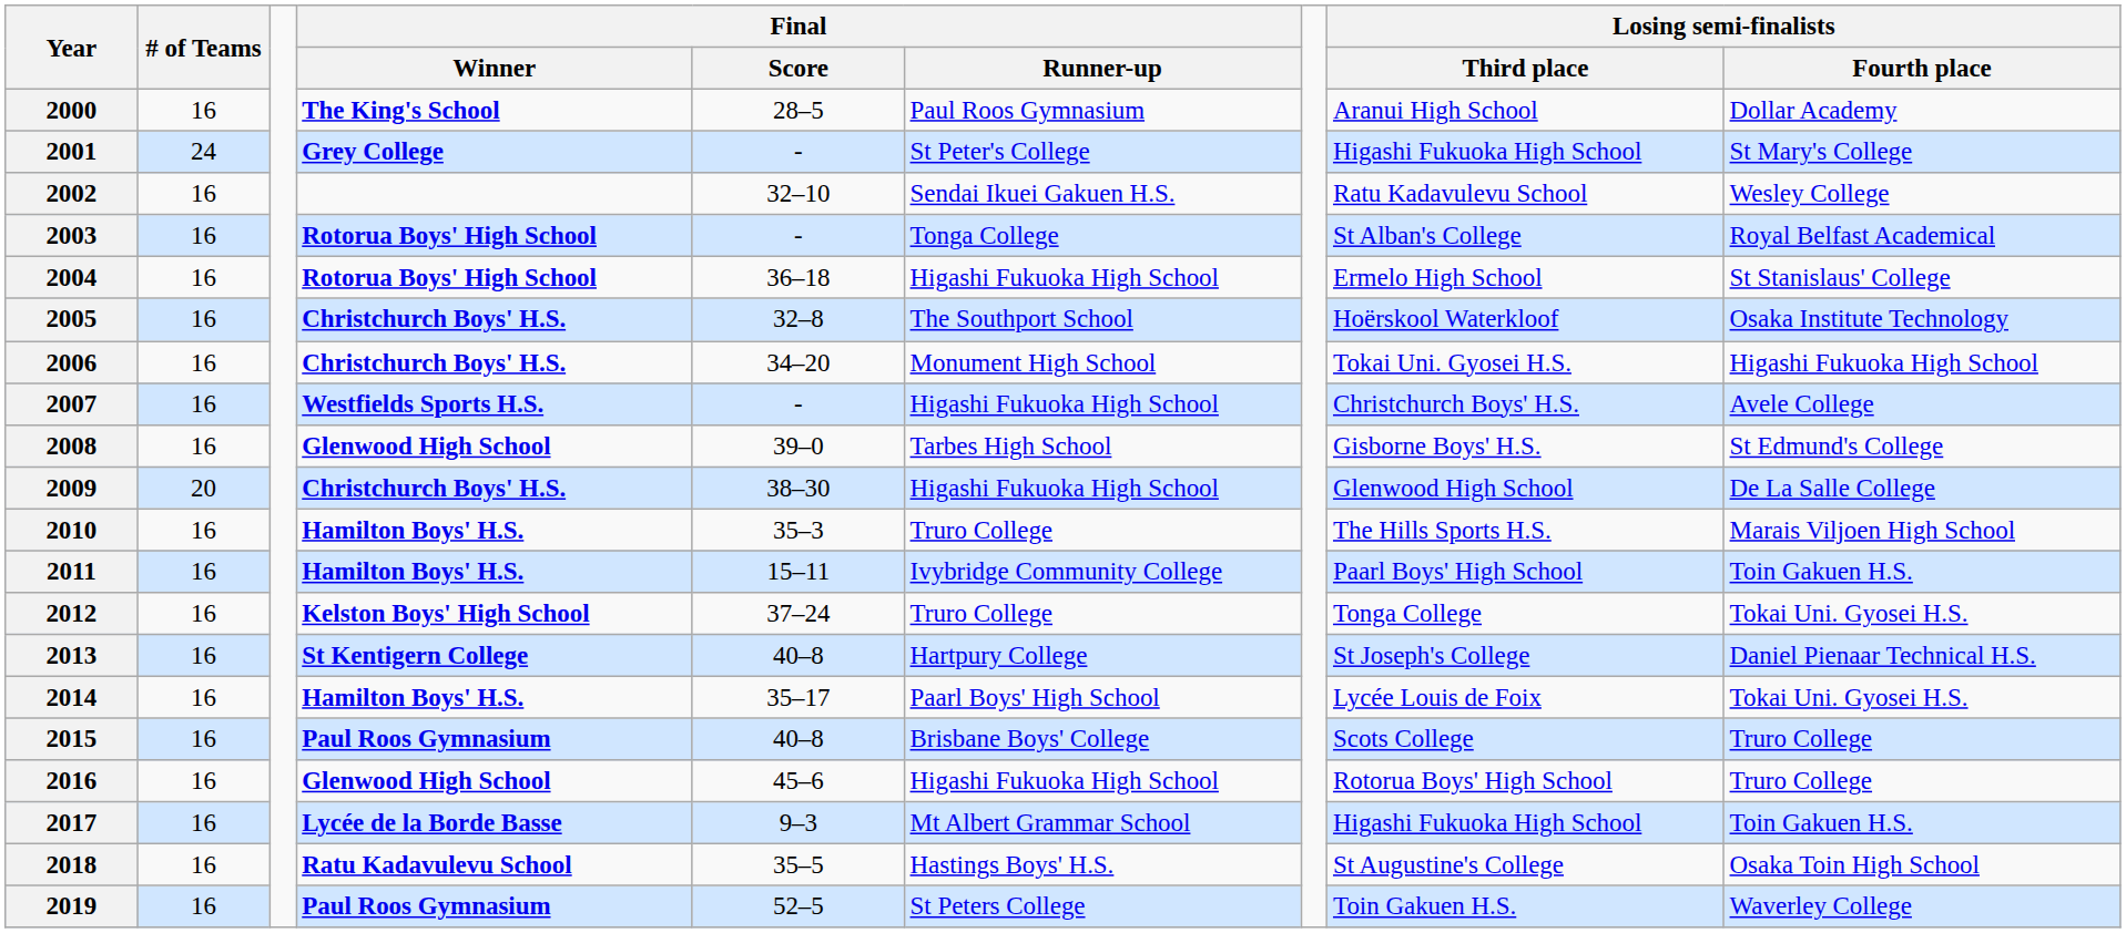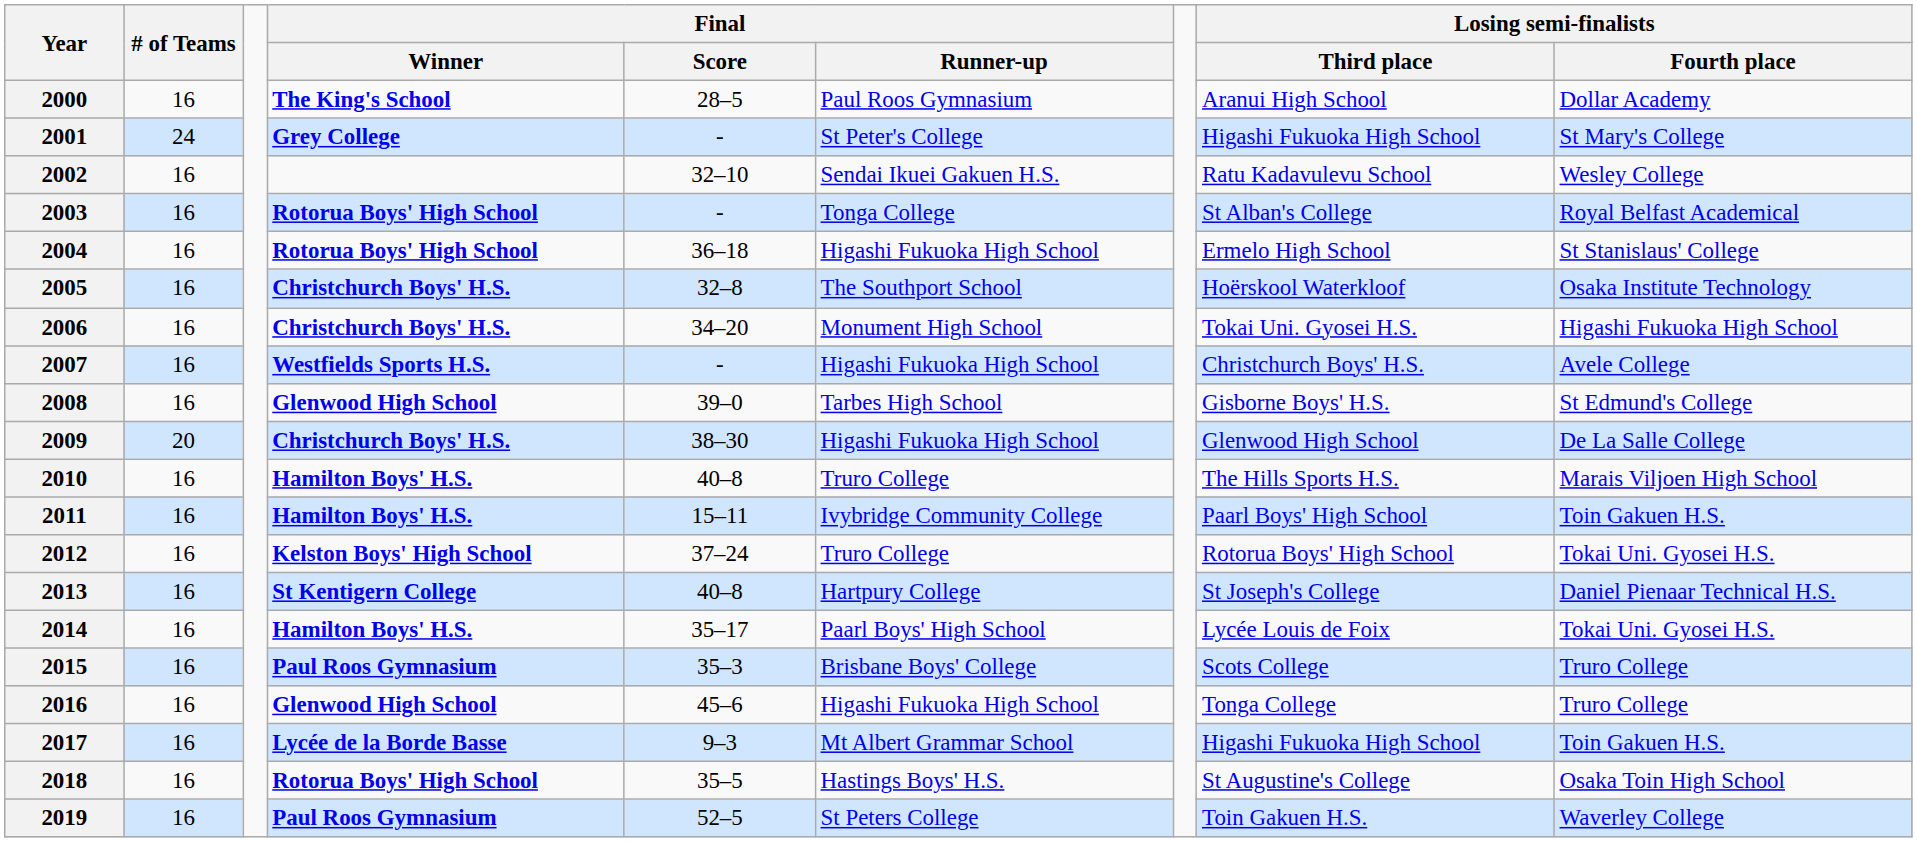 <table class="wikitable" style="font-size:95%; width: 100%;">
 <tr>
 <th rowspan="2" style="width:5%;">Year</th>
 <th rowspan="2" style="width:5%;"># of Teams</th>
 <td style="width:1%;" rowspan="100%"></td>
 <th colspan=3>Final</th>
 <td style="width:1%;" rowspan="100%"></td>
 <th colspan=2>Losing semi-finalists</th>
 </tr>
 <tr>
 <th width=15%>Winner</th>
 <th width=8%>Score</th>
 <th width=15%>Runner-up</th>
 <th width=15%>Third place</th>
 <th width=15%>Fourth place</th>
 </tr>
 <tr>
 <th>2000</th>
 <td align=center>16</td>
 <td><strong>  <a href='#'>The King's School</a></strong></td>
 <td align=center>28–5</td>
 <td> <a href='#'>Paul Roos Gymnasium</a></td>
 <td> <a href='#'>Aranui High School</a></td>
 <td> <a href='#'>Dollar Academy</a></td>
 </tr>
 <tr style="background: #D0E6FF;">
 <th>2001</th>
 <td align=center>24</td>
 <td><strong>  <a href='#'>Grey College</a></strong></td>
 <td align=center>-</td>
 <td> <a href='#'>St Peter's College</a></td>
 <td> <a href='#'>Higashi Fukuoka High School</a></td>
 <td> <a href='#'>St Mary's College</a></td>
 </tr>
 <tr>
 <th>2002</th>
 <td align=center>16</td>
 <td><strong>  </strong></td>
 <td align=center>32–10</td>
 <td> <a href='#'>Sendai Ikuei Gakuen H.S.</a></td>
 <td> <a href='#'>Ratu Kadavulevu School</a></td>
 <td> <a href='#'>Wesley College</a></td>
 </tr>
 <tr style="background: #D0E6FF;">
 <th>2003</th>
 <td align=center>16</td>
 <td><strong>  <a href='#'>Rotorua Boys' High School</a></strong></td>
 <td align=center>-</td>
 <td> <a href='#'>Tonga College</a></td>
 <td> <a href='#'>St Alban's College</a></td>
 <td> <a href='#'>Royal Belfast Academical</a></td>
 </tr>
 <tr>
 <th>2004</th>
 <td align=center>16</td>
 <td><strong>  <a href='#'>Rotorua Boys' High School</a></strong></td>
 <td align=center>36–18</td>
 <td> <a href='#'>Higashi Fukuoka High School</a></td>
 <td> <a href='#'>Ermelo High School</a></td>
 <td> <a href='#'>St Stanislaus' College</a></td>
 </tr>
 <tr style="background: #D0E6FF;">
 <th>2005</th>
 <td align=center>16</td>
 <td><strong>  <a href='#'>Christchurch Boys' H.S.</a></strong></td>
 <td align=center>32–8</td>
 <td> <a href='#'>The Southport School</a></td>
 <td> <a href='#'>Hoërskool Waterkloof</a></td>
 <td> <a href='#'>Osaka Institute Technology</a></td>
 </tr>
 <tr>
 <th>2006</th>
 <td align=center>16</td>
 <td><strong>  <a href='#'>Christchurch Boys' H.S.</a></strong></td>
 <td align=center>34–20</td>
 <td> <a href='#'>Monument High School</a></td>
 <td> <a href='#'>Tokai Uni. Gyosei H.S.</a></td>
 <td> <a href='#'>Higashi Fukuoka High School</a></td>
 </tr>
 <tr style="background: #D0E6FF;">
 <th>2007</th>
 <td align=center>16</td>
 <td><strong>  <a href='#'>Westfields Sports H.S.</a></strong></td>
 <td align=center>-</td>
 <td> <a href='#'>Higashi Fukuoka High School</a></td>
 <td> <a href='#'>Christchurch Boys' H.S.</a></td>
 <td> <a href='#'>Avele College</a></td>
 </tr>
 <tr>
 <th>2008</th>
 <td align=center>16</td>
 <td><strong>  <a href='#'>Glenwood High School</a> </strong></td>
 <td align=center>39–0</td>
 <td> <a href='#'>Tarbes High School</a></td>
 <td> <a href='#'>Gisborne Boys' H.S.</a></td>
 <td> <a href='#'>St Edmund's College</a></td>
 </tr>
 <tr style="background: #D0E6FF;">
 <th>2009</th>
 <td align=center>20</td>
 <td><strong>  <a href='#'>Christchurch Boys' H.S.</a></strong></td>
 <td align=center>38–30</td>
 <td> <a href='#'>Higashi Fukuoka High School</a></td>
 <td> <a href='#'>Glenwood High School</a></td>
 <td> <a href='#'>De La Salle College</a></td>
 </tr>
 <tr>
 <th>2010</th>
 <td align=center>16</td>
 <td><strong>  <a href='#'>Hamilton Boys' H.S.</a></strong></td>
-<td align=center>35–3</td>
+<td align=center>40–8</td>
 <td> <a href='#'>Truro College</a></td>
 <td> <a href='#'>The Hills Sports H.S.</a></td>
 <td> <a href='#'>Marais Viljoen High School</a></td>
 </tr>
 <tr style="background: #D0E6FF;">
 <th>2011</th>
 <td align=center>16</td>
 <td><strong>  <a href='#'>Hamilton Boys' H.S.</a></strong></td>
 <td align=center>15–11</td>
 <td> <a href='#'>Ivybridge Community College</a></td>
 <td> <a href='#'>Paarl Boys' High School</a></td>
 <td> <a href='#'>Toin Gakuen H.S.</a></td>
 </tr>
 <tr>
 <th>2012</th>
 <td align=center>16</td>
 <td><strong>  <a href='#'>Kelston Boys' High School</a></strong></td>
 <td align=center>37–24</td>
 <td> <a href='#'>Truro College</a></td>
-<td> <a href='#'>Tonga College</a></td>
+<td> <a href='#'>Rotorua Boys' High School</a></td>
 <td> <a href='#'>Tokai Uni. Gyosei H.S.</a></td>
 </tr>
 <tr style="background: #D0E6FF;">
 <th>2013</th>
 <td align=center>16</td>
 <td><strong>  <a href='#'>St Kentigern College</a></strong></td>
 <td align=center>40–8</td>
 <td> <a href='#'>Hartpury College</a></td>
 <td> <a href='#'>St Joseph's College</a></td>
 <td> <a href='#'>Daniel Pienaar Technical H.S.</a></td>
 </tr>
 <tr>
 <th>2014</th>
 <td align=center>16</td>
 <td><strong>  <a href='#'>Hamilton Boys' H.S.</a></strong></td>
 <td align=center>35–17</td>
 <td> <a href='#'>Paarl Boys' High School</a></td>
 <td> <a href='#'>Lycée Louis de Foix</a></td>
 <td> <a href='#'>Tokai Uni. Gyosei H.S.</a></td>
 </tr>
 <tr style="background: #D0E6FF;">
 <th>2015</th>
 <td align=center>16</td>
 <td><strong>  <a href='#'>Paul Roos Gymnasium</a></strong></td>
-<td align=center>40–8</td>
+<td align=center>35–3</td>
 <td> <a href='#'>Brisbane Boys' College</a></td>
 <td> <a href='#'>Scots College</a></td>
 <td> <a href='#'>Truro College</a></td>
 </tr>
 <tr>
 <th>2016</th>
 <td align=center>16</td>
 <td><strong>  <a href='#'>Glenwood High School</a></strong></td>
 <td align=center>45–6</td>
 <td> <a href='#'>Higashi Fukuoka High School</a></td>
-<td> <a href='#'>Rotorua Boys' High School</a></td>
+<td> <a href='#'>Tonga College</a></td>
 <td> <a href='#'>Truro College</a></td>
 </tr>
 <tr style="background: #D0E6FF;">
 <th>2017</th>
 <td align=center>16</td>
 <td><strong>  <a href='#'>Lycée de la Borde Basse</a></strong></td>
 <td align=center>9–3</td>
 <td> <a href='#'>Mt Albert Grammar School</a></td>
 <td> <a href='#'>Higashi Fukuoka High School</a></td>
 <td> <a href='#'>Toin Gakuen H.S.</a></td>
 </tr>
 <tr>
 <th>2018</th>
 <td align=center>16</td>
-<td><strong>  <a href='#'>Ratu Kadavulevu School</a></strong></td>
+<td><strong>  <a href='#'>Rotorua Boys' High School</a></strong></td>
 <td align=center>35–5</td>
 <td> <a href='#'>Hastings Boys' H.S.</a></td>
 <td> <a href='#'>St Augustine's College</a></td>
 <td> <a href='#'>Osaka Toin High School</a></td>
 </tr>
 <tr style="background: #D0E6FF;">
 <th>2019</th>
 <td align=center>16</td>
 <td><strong> <a href='#'>Paul Roos Gymnasium</a></strong></td>
 <td align=center>52–5</td>
 <td> <a href='#'>St Peters College</a></td>
 <td> <a href='#'>Toin Gakuen H.S.</a></td>
 <td> <a href='#'>Waverley College</a></td>
 </tr>
 </table>
